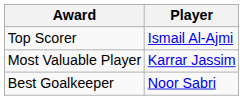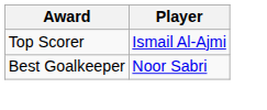 <table class="wikitable">
 <tr>
 <th>Award</th>
 <th>Player</th>
 </tr>
 <tr>
 <td>Top Scorer</td>
 <td> <a href='#'>Ismail Al-Ajmi</a></td>
 </tr>
 <tr>
-<td>Most Valuable Player</td>
-<td> <a href='#'>Karrar Jassim</a></td>
-</tr>
-<tr>
 <td>Best Goalkeeper</td>
 <td> <a href='#'>Noor Sabri</a></td>
 </tr>
 </table>
